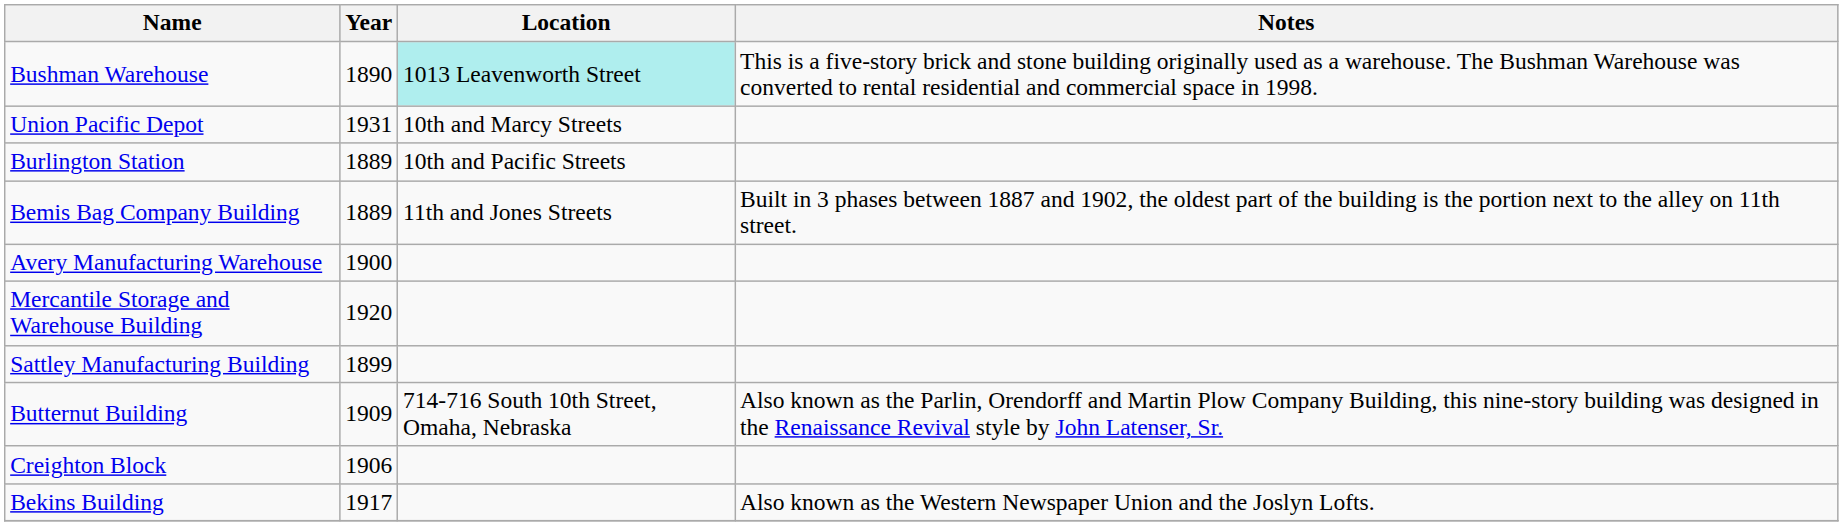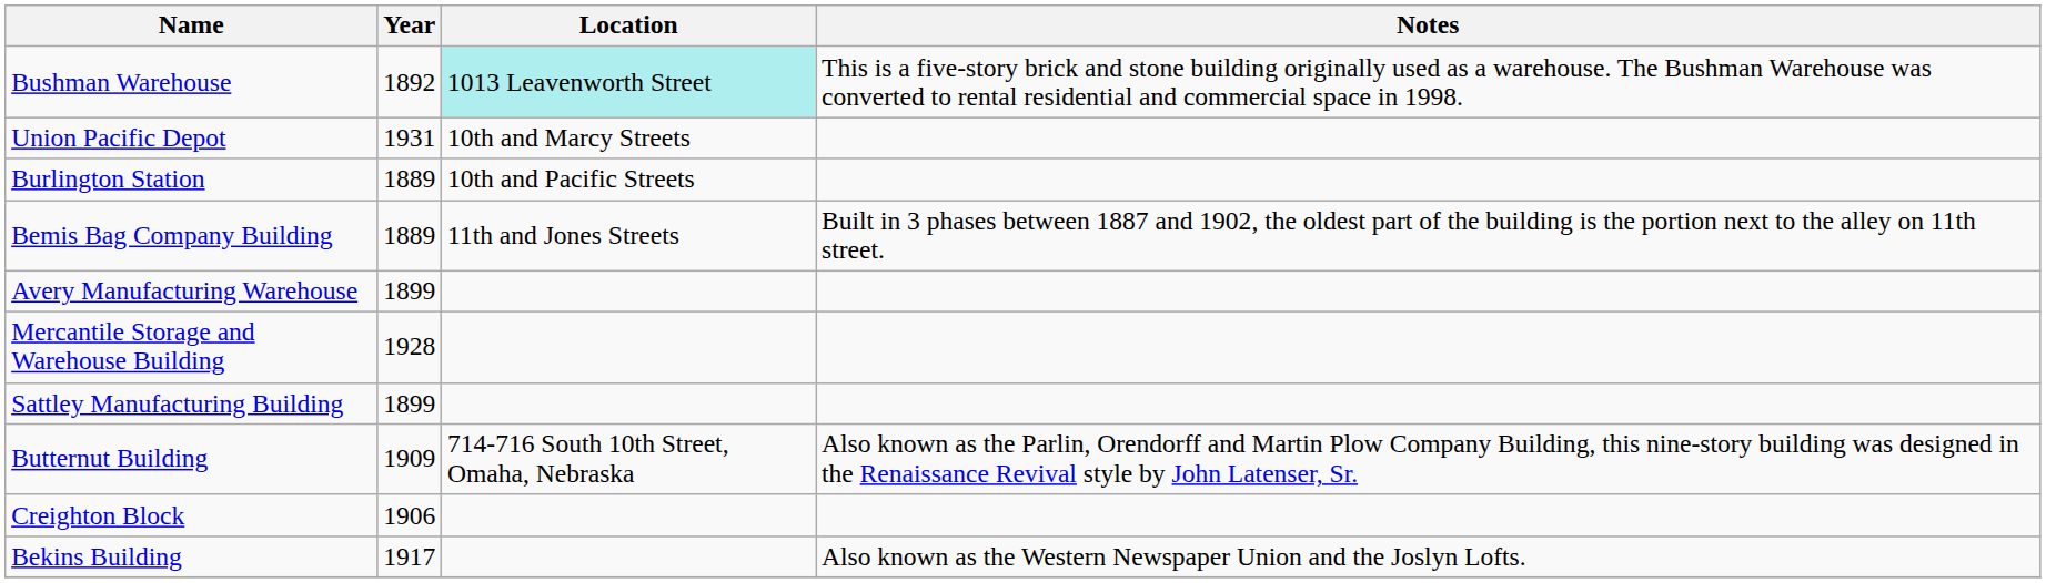 <table class="wikitable">
 <tr>
 <th>Name</th>
 <th>Year</th>
 <th>Location</th>
 <th>Notes</th>
 </tr>
 <tr>
 <td><a href='#'>Bushman Warehouse</a></td>
-<td>1890</td>
+<td>1892</td>
 <td style="background: paleturquoise;">1013 Leavenworth Street</td>
 <td>This is a five-story brick and stone building originally used as a warehouse. The Bushman Warehouse was converted to rental residential and commercial space in 1998.</td>
 </tr>
 <tr>
 <td><a href='#'>Union Pacific Depot</a></td>
 <td>1931</td>
 <td>10th and Marcy Streets</td>
 <td></td>
 </tr>
 <tr>
 <td><a href='#'>Burlington Station</a></td>
 <td>1889</td>
 <td>10th and Pacific Streets</td>
 <td></td>
 </tr>
 <tr>
 <td><a href='#'>Bemis Bag Company Building</a></td>
 <td>1889</td>
 <td>11th and Jones Streets</td>
 <td>Built in 3 phases between 1887 and 1902, the oldest part of the building is the portion next to the alley on 11th street.</td>
 </tr>
 <tr>
 <td><a href='#'>Avery Manufacturing Warehouse</a></td>
-<td>1900</td>
+<td>1899</td>
 <td></td>
 <td></td>
 </tr>
 <tr>
 <td><a href='#'>Mercantile Storage and Warehouse Building</a></td>
-<td>1920</td>
+<td>1928</td>
 <td></td>
 <td></td>
 </tr>
 <tr>
 <td><a href='#'>Sattley Manufacturing Building</a></td>
 <td>1899</td>
 <td></td>
 <td></td>
 </tr>
 <tr>
 <td><a href='#'>Butternut Building</a></td>
 <td>1909</td>
 <td>714-716 South 10th Street, Omaha, Nebraska</td>
 <td>Also known as the Parlin, Orendorff and Martin Plow Company Building, this nine-story building was designed in the <a href='#'>Renaissance Revival</a> style by <a href='#'>John Latenser, Sr.</a></td>
 </tr>
 <tr>
 <td><a href='#'>Creighton Block</a></td>
 <td>1906</td>
 <td></td>
 <td></td>
 </tr>
 <tr>
 <td><a href='#'>Bekins Building</a></td>
 <td>1917</td>
 <td></td>
 <td>Also known as the Western Newspaper Union and the Joslyn Lofts.</td>
 </tr>
 <tr>
 </tr>
 </table>
